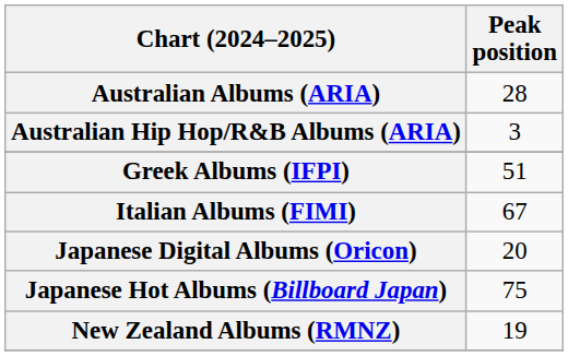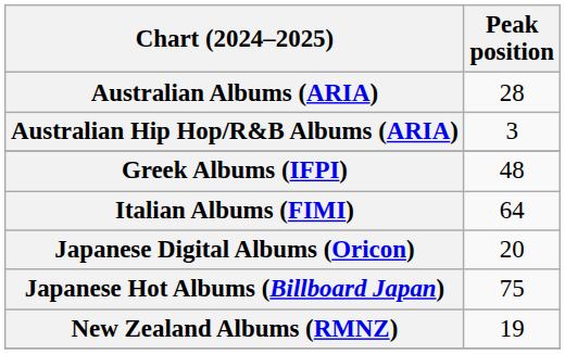 <table class="wikitable sortable plainrowheaders" style="text-align:center">
 <tr>
 <th scope="col">Chart (2024–2025)</th>
 <th scope="col">Peak<br>position</th>
 </tr>
 <tr>
 <th scope="row">Australian Albums (<a href='#'>ARIA</a>)</th>
 <td>28</td>
 </tr>
 <tr>
 <th scope="row">Australian Hip Hop/R&B Albums (<a href='#'>ARIA</a>)</th>
 <td>3</td>
 </tr>
 <tr>
 </tr>
 <tr>
 </tr>
 <tr>
 </tr>
 <tr>
 </tr>
 <tr>
 </tr>
 <tr>
 </tr>
 <tr>
 </tr>
 <tr>
 <th scope="row">Greek Albums (<a href='#'>IFPI</a>)</th>
-<td>51</td>
+<td>48</td>
 </tr>
 <tr>
 <th scope="row">Italian Albums (<a href='#'>FIMI</a>)</th>
-<td>67</td>
+<td>64</td>
 </tr>
 <tr>
 <th scope="row">Japanese Digital Albums (<a href='#'>Oricon</a>)</th>
 <td>20</td>
 </tr>
 <tr>
 <th scope="row">Japanese Hot Albums (<em><a href='#'>Billboard Japan</a></em>)</th>
 <td>75</td>
 </tr>
 <tr>
 <th scope="row">New Zealand Albums (<a href='#'>RMNZ</a>)</th>
 <td>19</td>
 </tr>
 <tr>
 </tr>
 <tr>
 </tr>
 <tr>
 </tr>
 <tr>
 </tr>
 <tr>
 </tr>
 <tr>
 </tr>
 <tr>
 </tr>
 </table>
